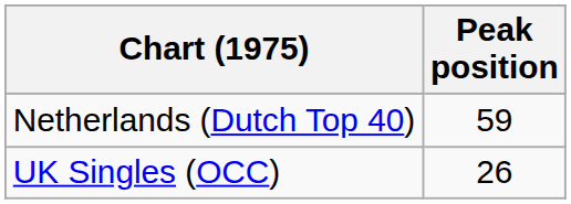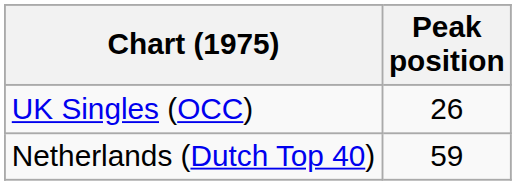 <table class="wikitable sortable" style=margin-bottom:0;>
 <tr>
 <th scope="col">Chart (1975)</th>
 <th scope="col">Peak<br>position</th>
 </tr>
 <tr>
+<td><a href='#'>UK Singles</a> (<a href='#'>OCC</a>)</td>
+<td style="text-align:center;">26</td>
+</tr>
+<tr>
 <td>Netherlands (<a href='#'>Dutch Top 40</a>)</td>
 <td style="text-align:center;">59</td>
 </tr>
-<tr>
-<td><a href='#'>UK Singles</a> (<a href='#'>OCC</a>)</td>
-<td style="text-align:center;">26</td>
-</tr>
 </table>
